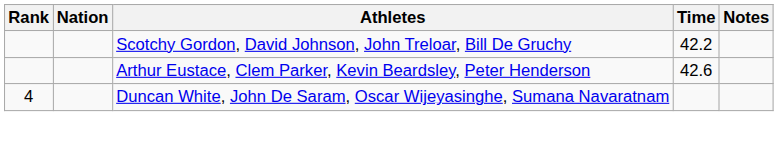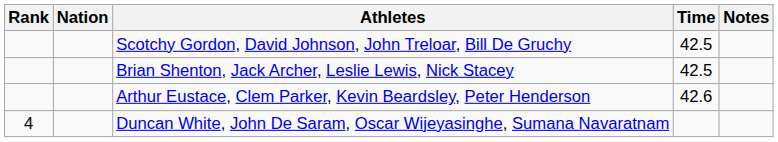 <table class="wikitable sortable" style="text-align:center">
 <tr>
 <th>Rank</th>
 <th>Nation</th>
 <th>Athletes</th>
 <th>Time</th>
 <th>Notes</th>
 </tr>
 <tr>
 <td></td>
 <td align=left></td>
 <td align=left><a href='#'>Scotchy Gordon</a>, <a href='#'>David Johnson</a>, <a href='#'>John Treloar</a>, <a href='#'>Bill De Gruchy</a></td>
-<td>42.2</td>
+<td>42.5</td>
+<td></td>
+</tr>
+<tr>
+<td></td>
+<td align=left></td>
+<td align=left><a href='#'>Brian Shenton</a>, <a href='#'>Jack Archer</a>, <a href='#'>Leslie Lewis</a>, <a href='#'>Nick Stacey</a></td>
+<td>42.5</td>
 <td></td>
 </tr>
 <tr>
 <td></td>
 <td align=left></td>
 <td align=left><a href='#'>Arthur Eustace</a>, <a href='#'>Clem Parker</a>, <a href='#'>Kevin Beardsley</a>, <a href='#'>Peter Henderson</a></td>
 <td>42.6</td>
 <td></td>
 </tr>
 <tr>
 <td>4</td>
 <td align=left></td>
 <td align=left><a href='#'>Duncan White</a>, <a href='#'>John De Saram</a>, <a href='#'>Oscar Wijeyasinghe</a>, <a href='#'>Sumana Navaratnam</a></td>
 <td></td>
 <td></td>
 </tr>
 </table>
